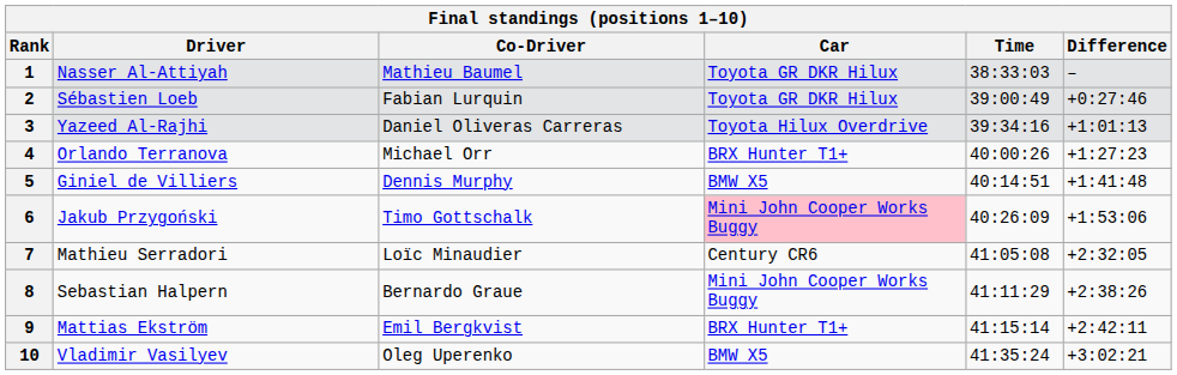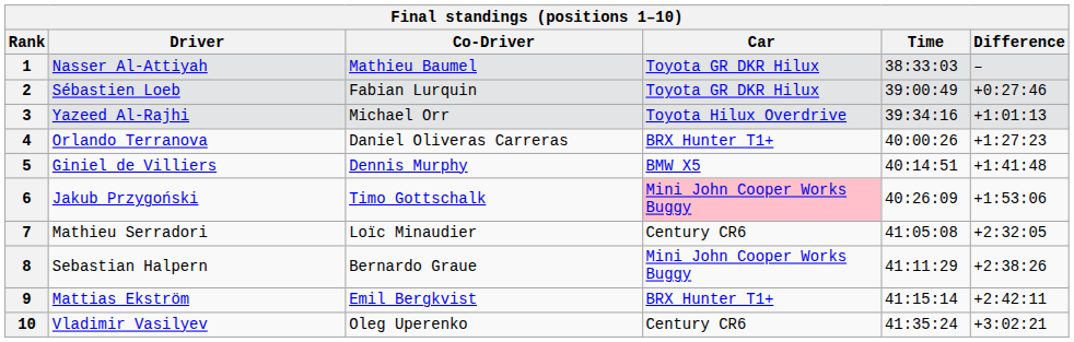 <table class="wikitable" style="width:70em;margin-bottom:0;">
 <tr>
 <th colspan=6>Final standings (positions 1–10)</th>
 </tr>
 <tr>
 <th>Rank</th>
 <th style="width:250px;">Driver</th>
 <th style="width:250px;">Co-Driver</th>
 <th style="width:200px;">Car</th>
 <th style="width:70px;">Time</th>
 <th style="width:70px;">Difference</th>
 </tr>
 <tr style="background:#e3e4e5;">
 <th>1</th>
 <td> <a href='#'>Nasser Al-Attiyah</a></td>
 <td> <a href='#'>Mathieu Baumel</a></td>
 <td><a href='#'>Toyota GR DKR Hilux</a></td>
 <td>38:33:03</td>
 <td>–</td>
 </tr>
 <tr style="background:#e3e4e5;">
 <th>2</th>
 <td> <a href='#'>Sébastien Loeb</a></td>
 <td> Fabian Lurquin</td>
 <td><a href='#'>Toyota GR DKR Hilux</a></td>
 <td>39:00:49</td>
 <td>+0:27:46</td>
 </tr>
 <tr style="background:#e3e4e5;">
 <th>3</th>
 <td> <a href='#'>Yazeed Al-Rajhi</a></td>
-<td> Daniel Oliveras Carreras</td>
+<td> Michael Orr</td>
 <td><a href='#'>Toyota Hilux Overdrive</a></td>
 <td>39:34:16</td>
 <td>+1:01:13</td>
 </tr>
 <tr>
 <th>4</th>
 <td> <a href='#'>Orlando Terranova</a></td>
-<td> Michael Orr</td>
+<td> Daniel Oliveras Carreras</td>
 <td><a href='#'>BRX Hunter T1+</a></td>
 <td>40:00:26</td>
 <td>+1:27:23</td>
 </tr>
 <tr>
 <th>5</th>
 <td> <a href='#'>Giniel de Villiers</a></td>
 <td> <a href='#'>Dennis Murphy</a></td>
 <td><a href='#'>BMW X5</a></td>
 <td>40:14:51</td>
 <td>+1:41:48</td>
 </tr>
 <tr>
 <th>6</th>
 <td> <a href='#'>Jakub Przygoński</a></td>
 <td> <a href='#'>Timo Gottschalk</a></td>
 <td style="background: pink;"><a href='#'>Mini John Cooper Works Buggy</a></td>
 <td>40:26:09</td>
 <td>+1:53:06</td>
 </tr>
 <tr>
 <th>7</th>
 <td> Mathieu Serradori</td>
 <td> Loïc Minaudier</td>
 <td>Century CR6</td>
 <td>41:05:08</td>
 <td>+2:32:05</td>
 </tr>
 <tr>
 <th>8</th>
 <td> Sebastian Halpern</td>
 <td> Bernardo Graue</td>
 <td><a href='#'>Mini John Cooper Works Buggy</a></td>
 <td>41:11:29</td>
 <td>+2:38:26</td>
 </tr>
 <tr>
 <th>9</th>
 <td> <a href='#'>Mattias Ekström</a></td>
 <td> <a href='#'>Emil Bergkvist</a></td>
 <td><a href='#'>BRX Hunter T1+</a></td>
 <td>41:15:14</td>
 <td>+2:42:11</td>
 </tr>
 <tr>
 <th>10</th>
 <td> <a href='#'>Vladimir Vasilyev</a></td>
 <td> Oleg Uperenko</td>
-<td><a href='#'>BMW X5</a></td>
+<td>Century CR6</td>
 <td>41:35:24</td>
 <td>+3:02:21</td>
 </tr>
 </table>
